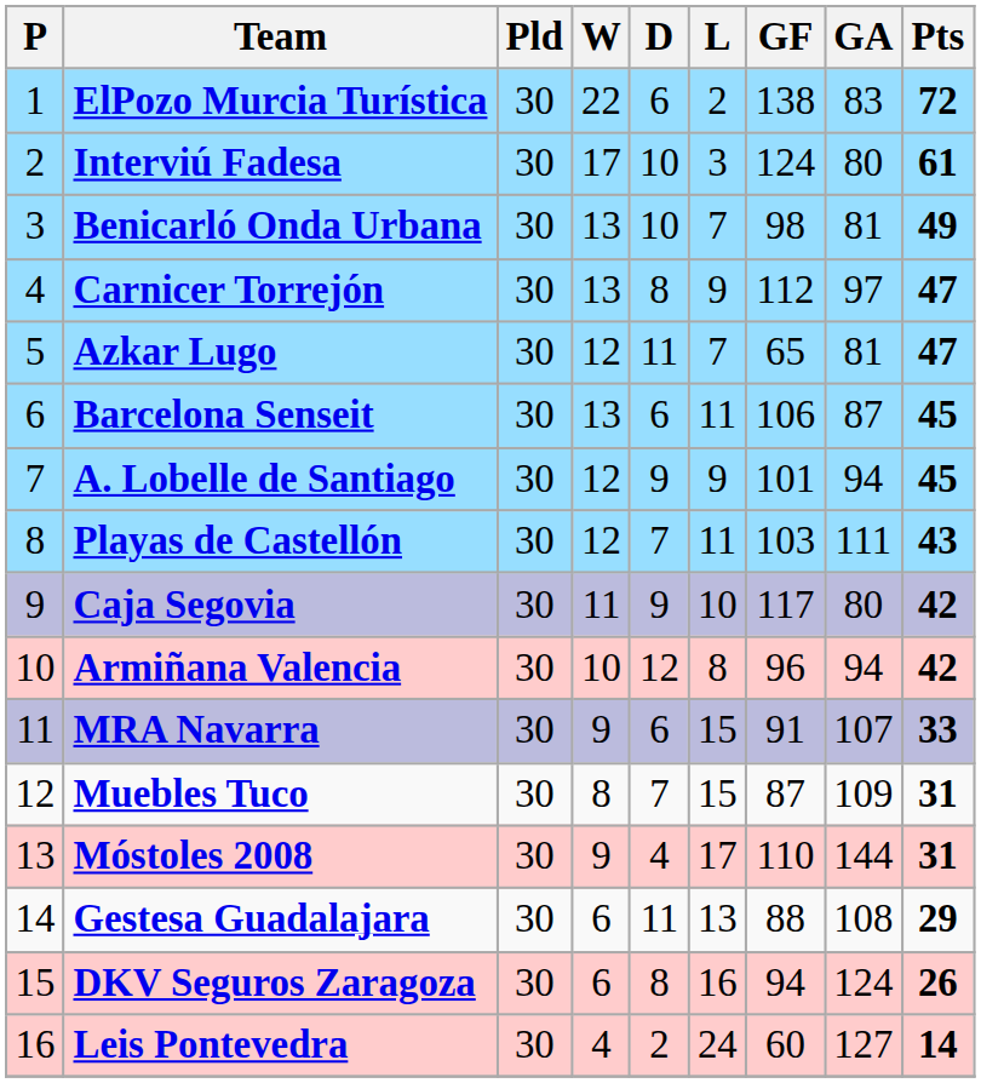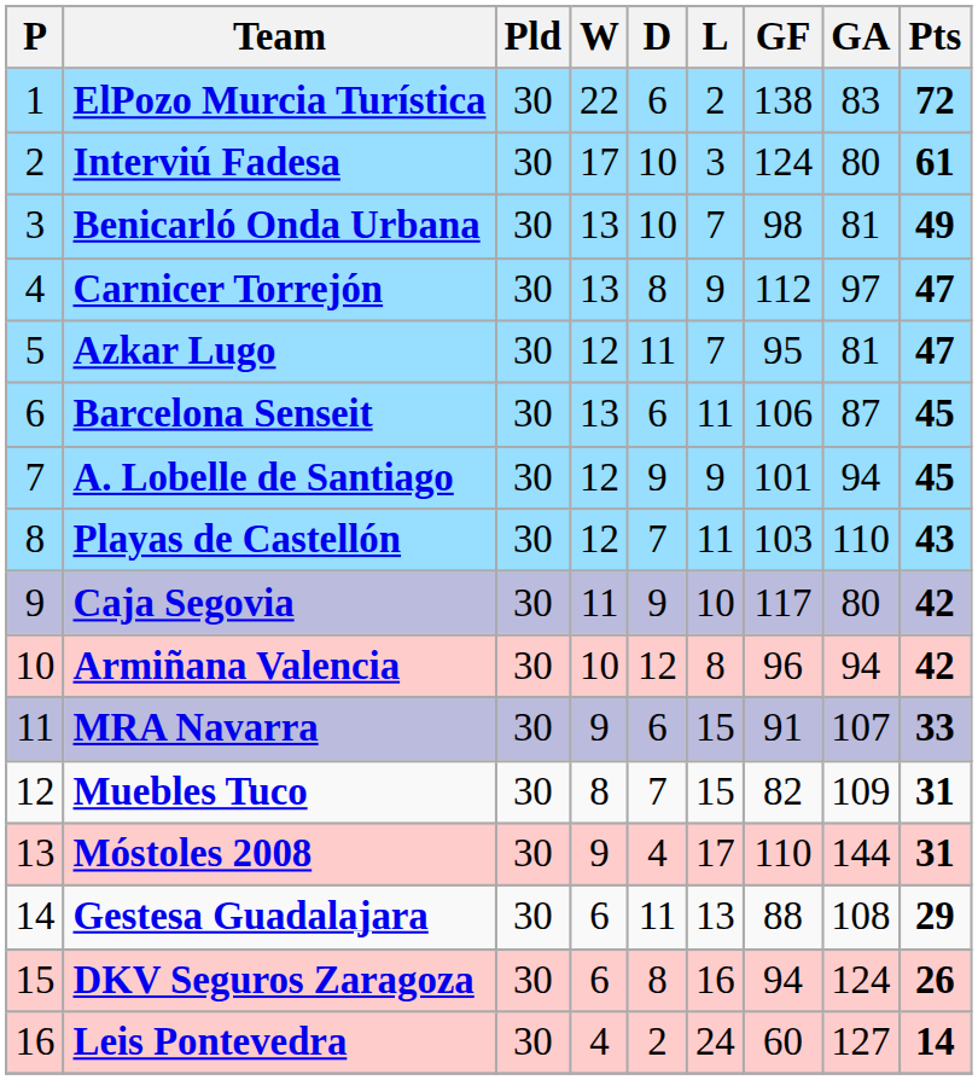 <table class="wikitable sortable" style="text-align: center;">
 <tr>
 <th align="center">P</th>
 <th align="center">Team</th>
 <th align="center">Pld</th>
 <th align="center">W</th>
 <th align="center">D</th>
 <th align="center">L</th>
 <th align="center">GF</th>
 <th align="center">GA</th>
 <th align="center">Pts</th>
 </tr>
 <tr ! style="background:#97DEFF;">
 <td>1</td>
 <td align="left"><strong><a href='#'>ElPozo Murcia Turística</a></strong></td>
 <td>30</td>
 <td>22</td>
 <td>6</td>
 <td>2</td>
 <td>138</td>
 <td>83</td>
 <td><strong>72</strong></td>
 </tr>
 <tr ! style="background:#97DEFF;">
 <td>2</td>
 <td align="left"><strong><a href='#'>Interviú Fadesa</a></strong></td>
 <td>30</td>
 <td>17</td>
 <td>10</td>
 <td>3</td>
 <td>124</td>
 <td>80</td>
 <td><strong>61</strong></td>
 </tr>
 <tr ! style="background:#97DEFF;">
 <td>3</td>
 <td align="left"><strong><a href='#'>Benicarló Onda Urbana</a></strong></td>
 <td>30</td>
 <td>13</td>
 <td>10</td>
 <td>7</td>
 <td>98</td>
 <td>81</td>
 <td><strong>49</strong></td>
 </tr>
 <tr ! style="background:#97DEFF;">
 <td>4</td>
 <td align="left"><strong><a href='#'>Carnicer Torrejón</a></strong></td>
 <td>30</td>
 <td>13</td>
 <td>8</td>
 <td>9</td>
 <td>112</td>
 <td>97</td>
 <td><strong>47</strong></td>
 </tr>
 <tr ! style="background:#97DEFF;">
 <td>5</td>
 <td align="left"><strong><a href='#'>Azkar Lugo</a></strong></td>
 <td>30</td>
 <td>12</td>
 <td>11</td>
 <td>7</td>
-<td>65</td>
+<td>95</td>
 <td>81</td>
 <td><strong>47</strong></td>
 </tr>
 <tr ! style="background:#97DEFF;">
 <td>6</td>
 <td align="left"><strong><a href='#'>Barcelona Senseit</a></strong></td>
 <td>30</td>
 <td>13</td>
 <td>6</td>
 <td>11</td>
 <td>106</td>
 <td>87</td>
 <td><strong>45</strong></td>
 </tr>
 <tr ! style="background:#97DEFF;">
 <td>7</td>
 <td align="left"><strong><a href='#'>A. Lobelle de Santiago</a></strong></td>
 <td>30</td>
 <td>12</td>
 <td>9</td>
 <td>9</td>
 <td>101</td>
 <td>94</td>
 <td><strong>45</strong></td>
 </tr>
 <tr ! style="background:#97DEFF;">
 <td>8</td>
 <td align="left"><strong><a href='#'>Playas de Castellón</a></strong></td>
 <td>30</td>
 <td>12</td>
 <td>7</td>
 <td>11</td>
 <td>103</td>
-<td>111</td>
+<td>110</td>
 <td><strong>43</strong></td>
 </tr>
 <tr ! style="background:#BBBBDD;">
 <td>9</td>
 <td align="left"><strong><a href='#'>Caja Segovia</a></strong></td>
 <td>30</td>
 <td>11</td>
 <td>9</td>
 <td>10</td>
 <td>117</td>
 <td>80</td>
 <td><strong>42</strong></td>
 </tr>
 <tr ! style="background:#FFCCCC;">
 <td>10</td>
 <td align="left"><strong><a href='#'>Armiñana Valencia</a></strong></td>
 <td>30</td>
 <td>10</td>
 <td>12</td>
 <td>8</td>
 <td>96</td>
 <td>94</td>
 <td><strong>42</strong></td>
 </tr>
 <tr ! style="background:#BBBBDD;">
 <td>11</td>
 <td align="left"><strong><a href='#'>MRA Navarra</a></strong></td>
 <td>30</td>
 <td>9</td>
 <td>6</td>
 <td>15</td>
 <td>91</td>
 <td>107</td>
 <td><strong>33</strong></td>
 </tr>
 <tr>
 <td>12</td>
 <td align="left"><strong><a href='#'>Muebles Tuco</a></strong></td>
 <td>30</td>
 <td>8</td>
 <td>7</td>
 <td>15</td>
-<td>87</td>
+<td>82</td>
 <td>109</td>
 <td><strong>31</strong></td>
 </tr>
 <tr ! style="background:#FFCCCC;">
 <td>13</td>
 <td align="left"><strong><a href='#'>Móstoles 2008</a></strong></td>
 <td>30</td>
 <td>9</td>
 <td>4</td>
 <td>17</td>
 <td>110</td>
 <td>144</td>
 <td><strong>31</strong></td>
 </tr>
 <tr>
 <td>14</td>
 <td align="left"><strong><a href='#'>Gestesa Guadalajara</a></strong></td>
 <td>30</td>
 <td>6</td>
 <td>11</td>
 <td>13</td>
 <td>88</td>
 <td>108</td>
 <td><strong>29</strong></td>
 </tr>
 <tr ! style="background:#FFCCCC;">
 <td>15</td>
 <td align="left"><strong><a href='#'>DKV Seguros Zaragoza</a></strong></td>
 <td>30</td>
 <td>6</td>
 <td>8</td>
 <td>16</td>
 <td>94</td>
 <td>124</td>
 <td><strong>26</strong></td>
 </tr>
 <tr ! style="background:#FFCCCC;">
 <td>16</td>
 <td align="left"><strong><a href='#'>Leis Pontevedra</a></strong></td>
 <td>30</td>
 <td>4</td>
 <td>2</td>
 <td>24</td>
 <td>60</td>
 <td>127</td>
 <td><strong>14</strong></td>
 </tr>
 <tr>
 </tr>
 </table>
